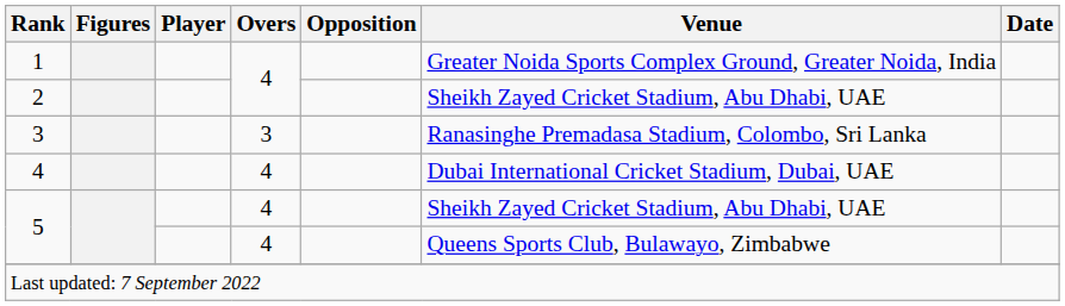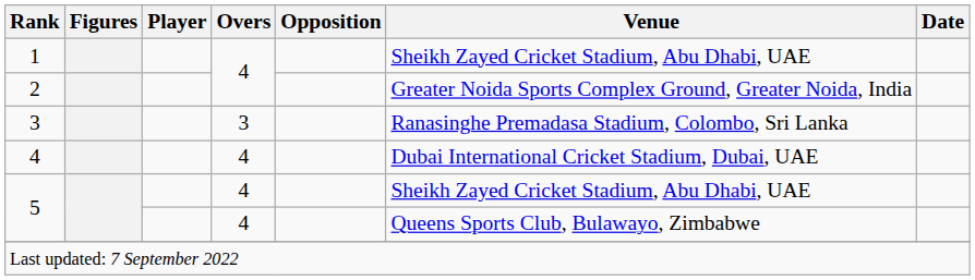 <table class="wikitable plainrowheaders sortable">
 <tr>
 <th scope=col>Rank</th>
 <th scope=col>Figures</th>
 <th scope=col>Player</th>
 <th scope=col>Overs</th>
 <th scope=col>Opposition</th>
 <th scope=col>Venue</th>
 <th scope=col>Date</th>
 </tr>
 <tr>
 <td align=center>1</td>
 <th scope=row style=text-align:center;></th>
 <td></td>
 <td align=center rowspan=2>4</td>
 <td></td>
-<td><a href='#'>Greater Noida Sports Complex Ground</a>, <a href='#'>Greater Noida</a>, India</td>
+<td><a href='#'>Sheikh Zayed Cricket Stadium</a>, <a href='#'>Abu Dhabi</a>, UAE</td>
 <td></td>
 </tr>
 <tr>
 <td align=center>2</td>
 <th scope=row style=text-align:center;></th>
 <td></td>
 <td></td>
-<td><a href='#'>Sheikh Zayed Cricket Stadium</a>, <a href='#'>Abu Dhabi</a>, UAE</td>
+<td><a href='#'>Greater Noida Sports Complex Ground</a>, <a href='#'>Greater Noida</a>, India</td>
 <td> </td>
 </tr>
 <tr>
 <td align=center>3</td>
 <th scope=row style=text-align:center;></th>
 <td></td>
 <td align=center>3</td>
 <td></td>
 <td><a href='#'>Ranasinghe Premadasa Stadium</a>, <a href='#'>Colombo</a>, Sri Lanka</td>
 <td> </td>
 </tr>
 <tr>
 <td align=center>4</td>
 <th scope=row style=text-align:center;></th>
 <td></td>
 <td align=center>4</td>
 <td></td>
 <td><a href='#'>Dubai International Cricket Stadium</a>, <a href='#'>Dubai</a>, UAE</td>
 <td></td>
 </tr>
 <tr>
 <td rowspan="2" align="center">5</td>
 <th rowspan="2" scope="row" style="text-align:center;"></th>
 <td></td>
 <td align="center">4</td>
 <td></td>
 <td><a href='#'>Sheikh Zayed Cricket Stadium</a>, <a href='#'>Abu Dhabi</a>, UAE</td>
 <td></td>
 </tr>
 <tr>
 <td> </td>
 <td align=center>4</td>
 <td></td>
 <td><a href='#'>Queens Sports Club</a>, <a href='#'>Bulawayo</a>, Zimbabwe</td>
 <td></td>
 </tr>
 <tr>
 </tr>
 <tr class=sortbottom>
 <td colspan=7><small>Last updated: <em>7 September 2022</em></small></td>
 </tr>
 </table>
